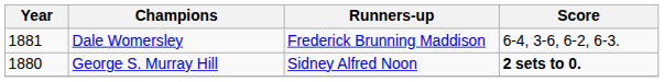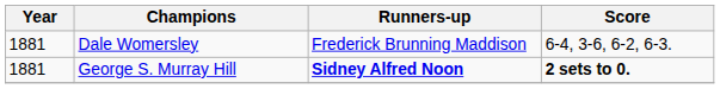 <table class="wikitable">
 <tr>
 <th style="width:60px;">Year</th>
 <th style="width:220px;">Champions</th>
 <th style="width:220px;">Runners-up</th>
 <th style="width:160px;">Score</th>
 </tr>
 <tr>
 <td>1881</td>
 <td> <a href='#'>Dale Womersley</a></td>
 <td> <a href='#'>Frederick Brunning Maddison</a></td>
 <td>6-4, 3-6, 6-2, 6-3.</td>
 </tr>
 <tr>
-<td>1880</td>
+<td>1881</td>
 <td> <a href='#'>George S. Murray Hill</a></td>
-<td> <a href='#'>Sidney Alfred Noon</a></td>
+<td><strong> <a href='#'>Sidney Alfred Noon</a></strong></td>
 <td><strong>2 sets to 0.</strong></td>
 </tr>
 <tr>
 </tr>
 </table>
